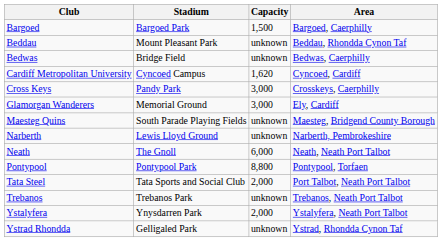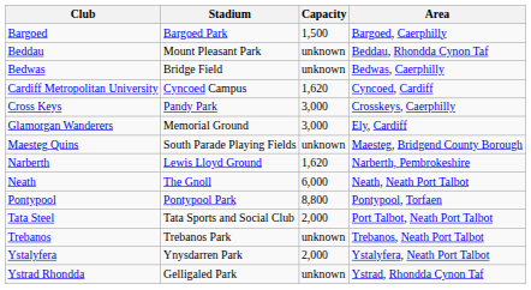 <table class="wikitable sortable">
 <tr>
 <th>Club</th>
 <th>Stadium</th>
 <th>Capacity</th>
 <th>Area</th>
 </tr>
 <tr>
 <td><a href='#'>Bargoed</a></td>
 <td><a href='#'>Bargoed Park</a></td>
 <td style="text-align:left;">1,500</td>
 <td><a href='#'>Bargoed</a>, <a href='#'>Caerphilly</a></td>
 </tr>
 <tr>
 <td><a href='#'>Beddau</a></td>
 <td>Mount Pleasant Park</td>
 <td style="text-align:left;">unknown</td>
 <td><a href='#'>Beddau</a>, <a href='#'>Rhondda Cynon Taf</a></td>
 </tr>
 <tr>
 <td><a href='#'>Bedwas</a></td>
 <td>Bridge Field</td>
 <td style="text-align:left;">unknown</td>
 <td><a href='#'>Bedwas</a>, <a href='#'>Caerphilly</a></td>
 </tr>
 <tr>
 <td><a href='#'>Cardiff Metropolitan University</a></td>
 <td><a href='#'>Cyncoed</a> Campus</td>
 <td style="text-align:left;">1,620</td>
 <td><a href='#'>Cyncoed</a>, <a href='#'>Cardiff</a></td>
 </tr>
 <tr>
 <td><a href='#'>Cross Keys</a></td>
 <td><a href='#'>Pandy Park</a></td>
 <td style="text-align:left;">3,000</td>
 <td><a href='#'>Crosskeys</a>, <a href='#'>Caerphilly</a></td>
 </tr>
 <tr>
 <td><a href='#'>Glamorgan Wanderers</a></td>
 <td>Memorial Ground</td>
 <td style="text-align:left;">3,000</td>
 <td><a href='#'>Ely</a>, <a href='#'>Cardiff</a></td>
 </tr>
 <tr>
 <td><a href='#'>Maesteg Quins</a></td>
 <td>South Parade Playing Fields</td>
 <td style="text-align:left;">unknown</td>
 <td><a href='#'>Maesteg</a>, <a href='#'>Bridgend County Borough</a></td>
 </tr>
 <tr>
 <td><a href='#'>Narberth</a></td>
 <td><a href='#'>Lewis Lloyd Ground</a></td>
-<td style="text-align:left;">unknown</td>
+<td style="text-align:left;">1,620</td>
 <td><a href='#'>Narberth, Pembrokeshire</a></td>
 </tr>
 <tr>
 <td><a href='#'>Neath</a></td>
 <td><a href='#'>The Gnoll</a></td>
 <td style="text-align:left;">6,000</td>
 <td><a href='#'>Neath</a>, <a href='#'>Neath Port Talbot</a></td>
 </tr>
 <tr>
 <td><a href='#'>Pontypool</a></td>
 <td><a href='#'>Pontypool Park</a></td>
 <td style="text-align:left;">8,800</td>
 <td><a href='#'>Pontypool</a>, <a href='#'>Torfaen</a></td>
 </tr>
 <tr>
 <td><a href='#'>Tata Steel</a></td>
 <td>Tata Sports and Social Club</td>
 <td style="text-align:left;">2,000</td>
 <td><a href='#'>Port Talbot</a>, <a href='#'>Neath Port Talbot</a></td>
 </tr>
 <tr>
 <td><a href='#'>Trebanos</a></td>
 <td>Trebanos Park</td>
 <td style="text-align:left;">unknown</td>
 <td><a href='#'>Trebanos</a>, <a href='#'>Neath Port Talbot</a></td>
 </tr>
 <tr>
 <td><a href='#'>Ystalyfera</a></td>
 <td>Ynysdarren Park</td>
 <td style="text-align:left;">2,000</td>
 <td><a href='#'>Ystalyfera</a>, <a href='#'>Neath Port Talbot</a></td>
 </tr>
 <tr>
 <td><a href='#'>Ystrad Rhondda</a></td>
 <td>Gelligaled Park</td>
 <td style="text-align:left;">unknown</td>
 <td><a href='#'>Ystrad</a>, <a href='#'>Rhondda Cynon Taf</a></td>
 </tr>
 </table>
